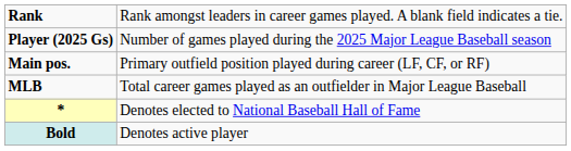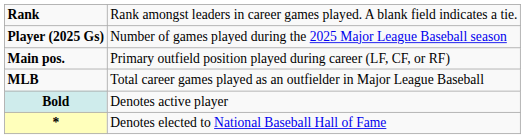 <table class="wikitable" style="font-size:100%;">
 <tr>
 <td><strong>Rank</strong></td>
 <td>Rank amongst leaders in career games played. A blank field indicates a tie.</td>
 </tr>
 <tr>
 <td><strong>Player (2025 Gs)</strong></td>
 <td>Number of games played during the <a href='#'>2025 Major League Baseball season</a></td>
 </tr>
 <tr>
 <td><strong>Main pos.</strong></td>
 <td>Primary outfield position played during career (LF, CF, or RF)</td>
 </tr>
 <tr>
 <td><strong>MLB</strong></td>
 <td>Total career games played as an outfielder in Major League Baseball</td>
 </tr>
 <tr>
+<th scope="row" style="background:#cfecec;"><strong>Bold</strong></th>
+<td>Denotes active player<br></td>
+</tr>
+<tr>
 <th scope="row" style="background-color:#ffffbb">*</th>
 <td>Denotes elected to <a href='#'>National Baseball Hall of Fame</a> <br></td>
 </tr>
-<tr>
-<th scope="row" style="background:#cfecec;"><strong>Bold</strong></th>
-<td>Denotes active player<br></td>
-</tr>
 </table>
